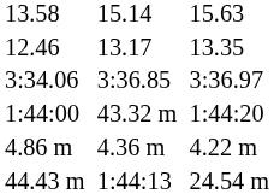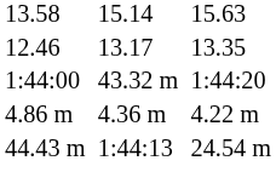 <table>
 <tr>
 <td></td>
 <td></td>
 <td>13.58</td>
 <td></td>
 <td>15.14</td>
 <td></td>
 <td>15.63</td>
 </tr>
 <tr>
 <td></td>
 <td></td>
 <td>12.46 </td>
 <td></td>
 <td>13.17 </td>
 <td></td>
 <td>13.35</td>
-</tr>
-<tr>
-<td></td>
-<td></td>
-<td>3:34.06</td>
-<td></td>
-<td>3:36.85</td>
-<td></td>
-<td>3:36.97 </td>
 </tr>
 <tr>
 <td></td>
 <td></td>
 <td>1:44:00</td>
 <td></td>
 <td>43.32 m </td>
 <td></td>
 <td>1:44:20</td>
 </tr>
 <tr>
 <td></td>
 <td></td>
 <td>4.86 m  </td>
 <td></td>
 <td>4.36 m</td>
 <td></td>
 <td>4.22 m</td>
 </tr>
 <tr>
 <td></td>
 <td></td>
 <td>44.43 m <a href='#'></a> </td>
 <td></td>
 <td>1:44:13</td>
 <td></td>
 <td>24.54 m</td>
 </tr>
 </table>
